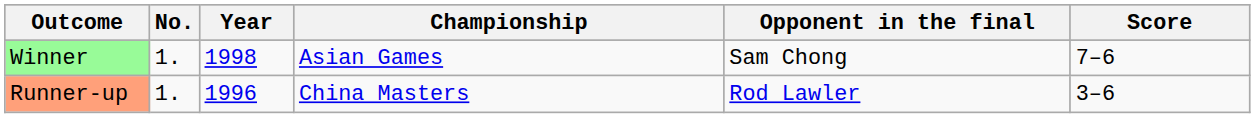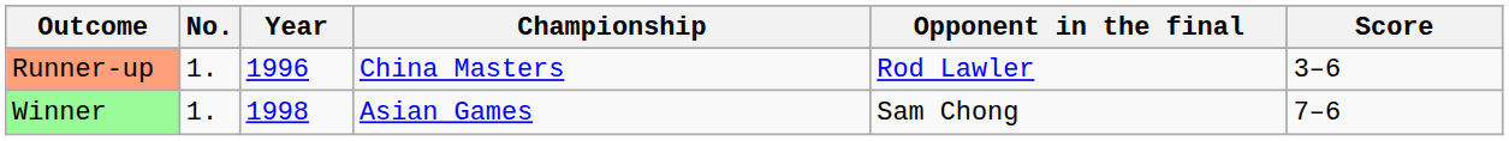 <table class="sortable wikitable">
 <tr>
 <th width="80">Outcome</th>
 <th width="20">No.</th>
 <th width="50">Year</th>
 <th style="width:250px;">Championship</th>
 <th style="width:200px;">Opponent in the final</th>
 <th style="width:100px;">Score</th>
 </tr>
 <tr>
+<td style="background:#ffa07a;">Runner-up</td>
+<td>1.</td>
+<td><a href='#'>1996</a></td>
+<td><a href='#'>China Masters</a></td>
+<td> <a href='#'>Rod Lawler</a></td>
+<td>3–6</td>
+</tr>
+<tr>
 <td style="background:#98FB98;">Winner</td>
 <td>1.</td>
 <td><a href='#'>1998</a></td>
 <td><a href='#'>Asian Games</a></td>
 <td> Sam Chong</td>
 <td>7–6</td>
 </tr>
-<tr>
-<td style="background:#ffa07a;">Runner-up</td>
-<td>1.</td>
-<td><a href='#'>1996</a></td>
-<td><a href='#'>China Masters</a></td>
-<td> <a href='#'>Rod Lawler</a></td>
-<td>3–6</td>
-</tr>
 </table>
